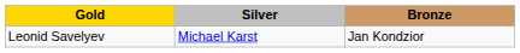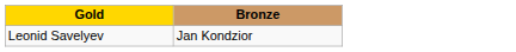 <table class="wikitable" style="text-align:left">
 <tr align="center">
 <td width=200 bgcolor=gold><strong>Gold</strong></td>
-<td width=200 bgcolor=silver><strong>Silver</strong></td>
 <td width=200 bgcolor=CC9966><strong>Bronze</strong></td>
 </tr>
 <tr>
 <td>Leonid Savelyev<br><em></em></td>
-<td><a href='#'>Michael Karst</a><br><em></em></td>
 <td>Jan Kondzior<br><em></em></td>
 </tr>
 </table>
